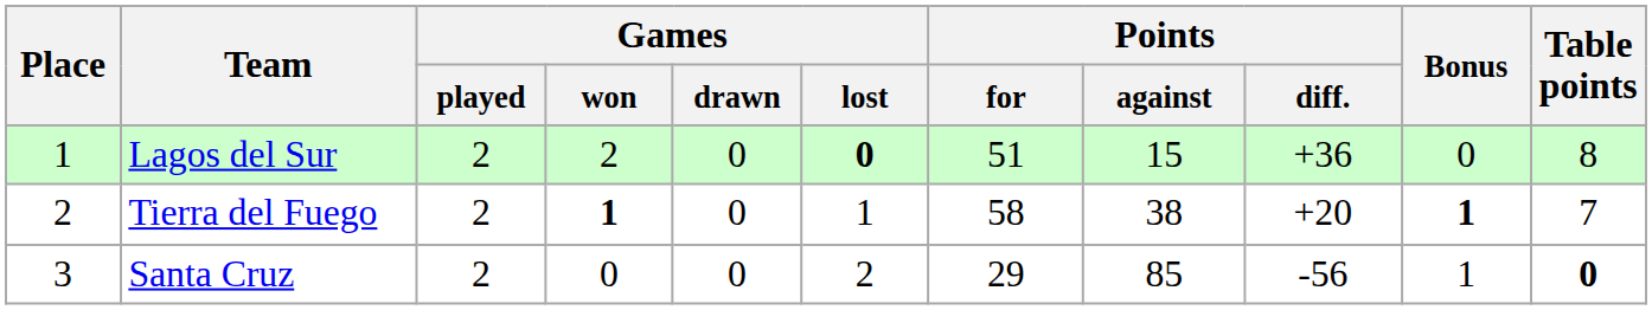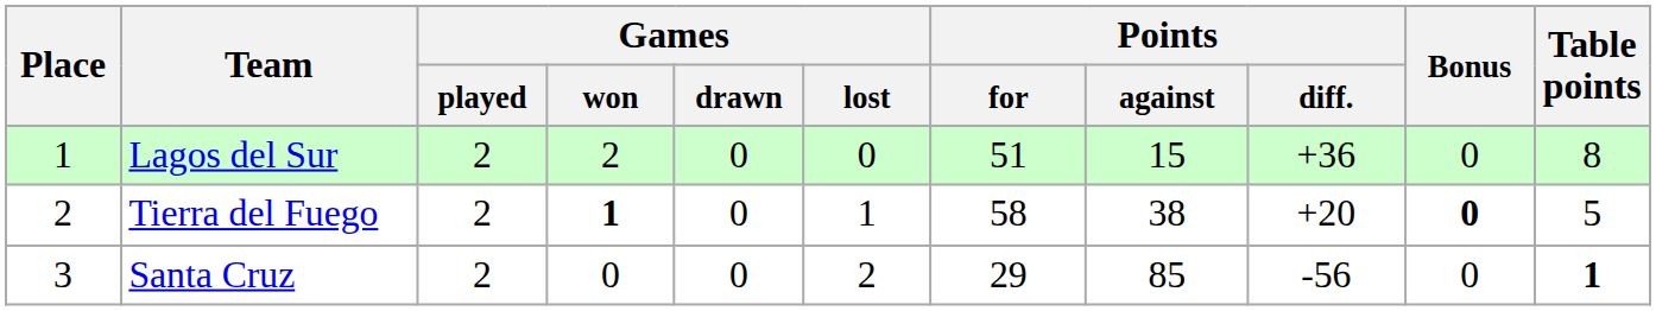 <table class="wikitable" width=700>
 <tr>
 <th rowspan=2 width="7%">Place</th>
 <th rowspan=2 width="19%">Team</th>
 <th colspan=4 width="30%">Games</th>
 <th colspan=3 width="26%">Points</th>
 <th rowspan=2 width="8%"><small> Bonus </small></th>
 <th rowspan=2 width="10%">Table<br>points</th>
 </tr>
 <tr>
 <th width="8%"><small>played </small></th>
 <th width="8%"><small>won </small></th>
 <th width="8%"><small>drawn </small></th>
 <th width="8%"><small>lost </small></th>
 <th width="10%"><small>for </small></th>
 <th width="10%"><small>against </small></th>
 <th width="10%"><small>diff.</small></th>
 </tr>
 <tr align=center style="background: #ccffcc;">
 <td>1</td>
 <td align=left><a href='#'>Lagos del Sur</a></td>
 <td>2</td>
 <td>2</td>
 <td>0</td>
-<td><strong>0</strong></td>
+<td>0</td>
 <td>51</td>
 <td>15</td>
 <td>+36</td>
 <td>0</td>
 <td>8</td>
 </tr>
 <tr align=center style="background: #ffffff;">
 <td>2</td>
 <td align=left><a href='#'>Tierra del Fuego</a></td>
 <td>2</td>
 <td><strong>1</strong></td>
 <td>0</td>
 <td>1</td>
 <td>58</td>
 <td>38</td>
 <td>+20</td>
-<td><strong>1</strong></td>
-<td>7</td>
+<td><strong>0</strong></td>
+<td>5</td>
 </tr>
 <tr align=center style="background: #ffffff;">
 <td>3</td>
 <td align=left><a href='#'>Santa Cruz</a></td>
 <td>2</td>
 <td>0</td>
 <td>0</td>
 <td>2</td>
 <td>29</td>
 <td>85</td>
 <td>-56</td>
-<td>1</td>
-<td><strong>0</strong></td>
+<td>0</td>
+<td><strong>1</strong></td>
 </tr>
 </table>
